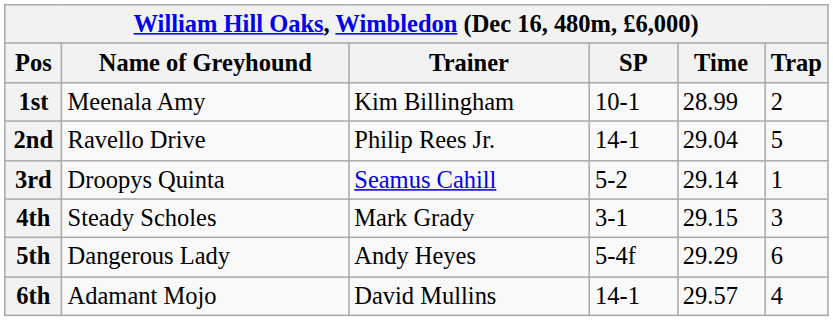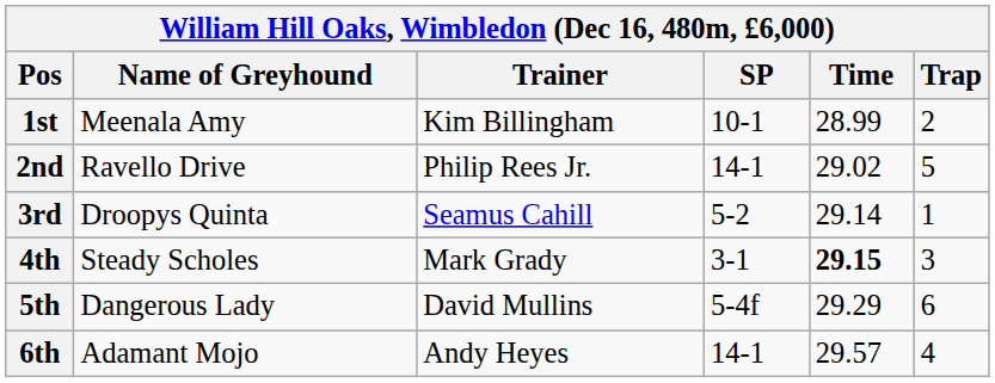 <table class="wikitable">
 <tr>
 <th colspan="6"><a href='#'>William Hill Oaks</a>, <a href='#'>Wimbledon</a> (Dec 16, 480m, £6,000)</th>
 </tr>
 <tr>
 <th width=30>Pos</th>
 <th width=180>Name of Greyhound</th>
 <th width=150>Trainer</th>
 <th width=50>SP</th>
 <th width=50>Time</th>
 <th width=30>Trap</th>
 </tr>
 <tr>
 <th>1st</th>
 <td>Meenala Amy</td>
 <td>Kim Billingham</td>
 <td>10-1</td>
 <td>28.99</td>
 <td>2</td>
 </tr>
 <tr>
 <th>2nd</th>
 <td>Ravello Drive</td>
 <td>Philip Rees Jr.</td>
 <td>14-1</td>
-<td>29.04</td>
+<td>29.02</td>
 <td>5</td>
 </tr>
 <tr>
 <th>3rd</th>
 <td>Droopys Quinta</td>
 <td><a href='#'>Seamus Cahill</a></td>
 <td>5-2</td>
 <td>29.14</td>
 <td>1</td>
 </tr>
 <tr>
 <th>4th</th>
 <td>Steady Scholes</td>
 <td>Mark Grady</td>
 <td>3-1</td>
-<td>29.15</td>
+<td><strong>29.15</strong></td>
 <td>3</td>
 </tr>
 <tr>
 <th>5th</th>
 <td>Dangerous Lady</td>
-<td>Andy Heyes</td>
+<td>David Mullins</td>
 <td>5-4f</td>
 <td>29.29</td>
 <td>6</td>
 </tr>
 <tr>
 <th>6th</th>
 <td>Adamant Mojo</td>
-<td>David Mullins</td>
+<td>Andy Heyes</td>
 <td>14-1</td>
 <td>29.57</td>
 <td>4</td>
 </tr>
 </table>
